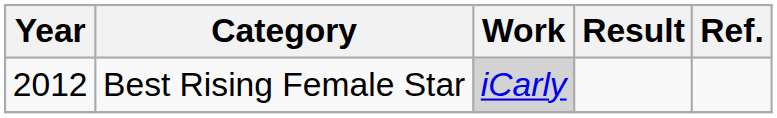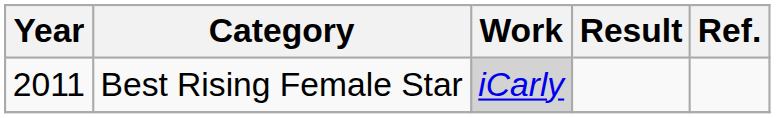 <table class="wikitable">
 <tr>
 <th>Year</th>
 <th>Category</th>
 <th>Work</th>
 <th>Result</th>
 <th>Ref.</th>
 </tr>
 <tr>
-<td>2012</td>
+<td>2011</td>
 <td>Best Rising Female Star</td>
 <td style="background: lightgrey;"><em><a href='#'>iCarly</a></em></td>
 <td></td>
 <td></td>
 </tr>
 <tr>
 </tr>
 </table>
